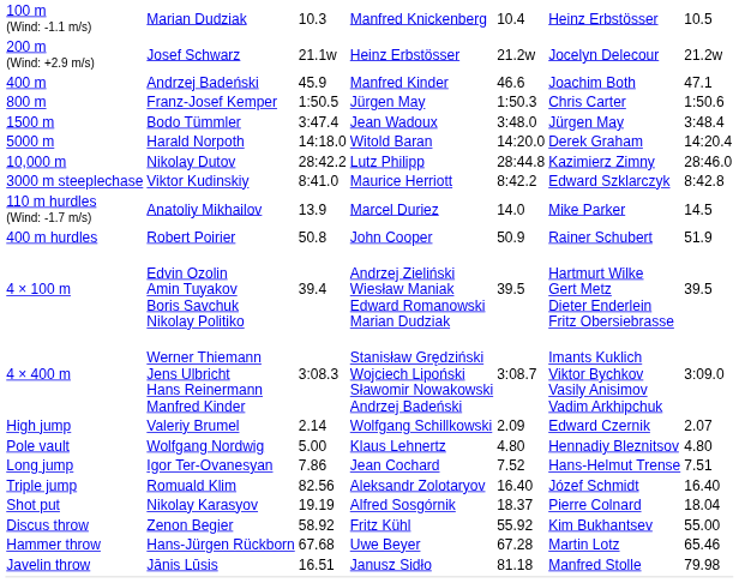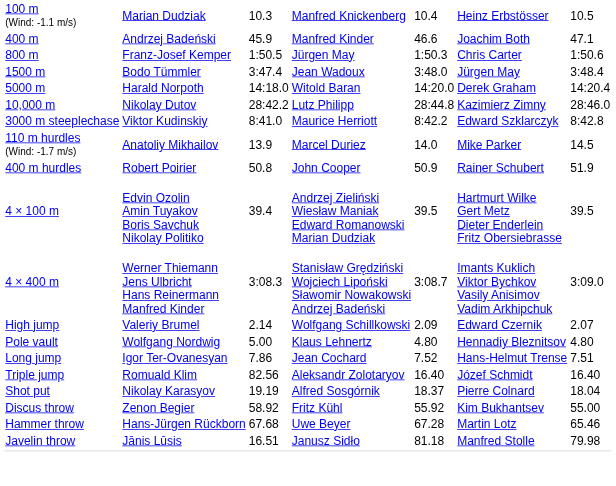 <table>
 <tr>
 <td><a href='#'>100 m</a><br><small>(Wind: -1.1 m/s)</small></td>
 <td><a href='#'>Marian Dudziak</a><br></td>
 <td>10.3</td>
 <td><a href='#'>Manfred Knickenberg</a><br></td>
 <td>10.4</td>
 <td><a href='#'>Heinz Erbstösser</a><br></td>
 <td>10.5</td>
-</tr>
-<tr>
-<td><a href='#'>200 m</a><br><small>(Wind: +2.9 m/s)</small></td>
-<td><a href='#'>Josef Schwarz</a><br></td>
-<td>21.1w</td>
-<td><a href='#'>Heinz Erbstösser</a><br></td>
-<td>21.2w</td>
-<td><a href='#'>Jocelyn Delecour</a><br></td>
-<td>21.2w</td>
 </tr>
 <tr>
 <td><a href='#'>400 m</a></td>
 <td><a href='#'>Andrzej Badeński</a><br></td>
 <td>45.9</td>
 <td><a href='#'>Manfred Kinder</a><br></td>
 <td>46.6</td>
 <td><a href='#'>Joachim Both</a><br></td>
 <td>47.1</td>
 </tr>
 <tr>
 <td><a href='#'>800 m</a></td>
 <td><a href='#'>Franz-Josef Kemper</a><br></td>
 <td>1:50.5</td>
 <td><a href='#'>Jürgen May</a><br></td>
 <td>1:50.3</td>
 <td><a href='#'>Chris Carter</a><br></td>
 <td>1:50.6</td>
 </tr>
 <tr>
 <td><a href='#'>1500 m</a></td>
 <td><a href='#'>Bodo Tümmler</a><br></td>
 <td>3:47.4</td>
 <td><a href='#'>Jean Wadoux</a><br></td>
 <td>3:48.0</td>
 <td><a href='#'>Jürgen May</a><br></td>
 <td>3:48.4</td>
 </tr>
 <tr>
 <td><a href='#'>5000 m</a></td>
 <td><a href='#'>Harald Norpoth</a><br></td>
 <td>14:18.0</td>
 <td><a href='#'>Witold Baran</a><br></td>
 <td>14:20.0</td>
 <td><a href='#'>Derek Graham</a><br></td>
 <td>14:20.4</td>
 </tr>
 <tr>
 <td><a href='#'>10,000 m</a></td>
 <td><a href='#'>Nikolay Dutov</a><br></td>
 <td>28:42.2</td>
 <td><a href='#'>Lutz Philipp</a><br></td>
 <td>28:44.8</td>
 <td><a href='#'>Kazimierz Zimny</a><br></td>
 <td>28:46.0</td>
 </tr>
 <tr>
 <td><a href='#'>3000 m steeplechase</a></td>
 <td><a href='#'>Viktor Kudinskiy</a><br></td>
 <td>8:41.0</td>
 <td><a href='#'>Maurice Herriott</a><br></td>
 <td>8:42.2</td>
 <td><a href='#'>Edward Szklarczyk</a><br></td>
 <td>8:42.8</td>
 </tr>
 <tr>
 <td><a href='#'>110 m hurdles</a><br><small>(Wind: -1.7 m/s)</small></td>
 <td><a href='#'>Anatoliy Mikhailov</a><br></td>
 <td>13.9</td>
 <td><a href='#'>Marcel Duriez</a><br></td>
 <td>14.0</td>
 <td><a href='#'>Mike Parker</a><br></td>
 <td>14.5</td>
 </tr>
 <tr>
 <td><a href='#'>400 m hurdles</a></td>
 <td><a href='#'>Robert Poirier</a><br></td>
 <td>50.8</td>
 <td><a href='#'>John Cooper</a><br></td>
 <td>50.9</td>
 <td><a href='#'>Rainer Schubert</a><br></td>
 <td>51.9</td>
 </tr>
 <tr>
 <td><a href='#'>4 × 100 m</a></td>
 <td><br><a href='#'>Edvin Ozolin</a><br><a href='#'>Amin Tuyakov</a><br><a href='#'>Boris Savchuk</a><br><a href='#'>Nikolay Politiko</a></td>
 <td>39.4</td>
 <td><br><a href='#'>Andrzej Zieliński</a><br><a href='#'>Wiesław Maniak</a><br><a href='#'>Edward Romanowski</a><br><a href='#'>Marian Dudziak</a></td>
 <td>39.5</td>
 <td><br><a href='#'>Hartmurt Wilke</a><br><a href='#'>Gert Metz</a><br><a href='#'>Dieter Enderlein</a><br><a href='#'>Fritz Obersiebrasse</a></td>
 <td>39.5</td>
 </tr>
 <tr>
 <td><a href='#'>4 × 400 m</a></td>
 <td><br><a href='#'>Werner Thiemann</a><br><a href='#'>Jens Ulbricht</a><br><a href='#'>Hans Reinermann</a><br><a href='#'>Manfred Kinder</a></td>
 <td>3:08.3</td>
 <td><br><a href='#'>Stanisław Grędziński</a><br><a href='#'>Wojciech Lipoński</a><br><a href='#'>Sławomir Nowakowski</a><br><a href='#'>Andrzej Badeński</a></td>
 <td>3:08.7</td>
 <td><br><a href='#'>Imants Kuklich</a><br><a href='#'>Viktor Bychkov</a><br><a href='#'>Vasily Anisimov</a><br><a href='#'>Vadim Arkhipchuk</a></td>
 <td>3:09.0</td>
 </tr>
 <tr>
 <td><a href='#'>High jump</a></td>
 <td><a href='#'>Valeriy Brumel</a><br></td>
 <td>2.14</td>
 <td><a href='#'>Wolfgang Schillkowski</a><br></td>
 <td>2.09</td>
 <td><a href='#'>Edward Czernik</a><br></td>
 <td>2.07</td>
 </tr>
 <tr>
 <td><a href='#'>Pole vault</a></td>
 <td><a href='#'>Wolfgang Nordwig</a><br></td>
 <td>5.00</td>
 <td><a href='#'>Klaus Lehnertz</a><br></td>
 <td>4.80</td>
 <td><a href='#'>Hennadiy Bleznitsov</a><br></td>
 <td>4.80</td>
 </tr>
 <tr>
 <td><a href='#'>Long jump</a></td>
 <td><a href='#'>Igor Ter-Ovanesyan</a><br></td>
 <td>7.86</td>
 <td><a href='#'>Jean Cochard</a><br></td>
 <td>7.52</td>
 <td><a href='#'>Hans-Helmut Trense</a><br></td>
 <td>7.51</td>
 </tr>
 <tr>
 <td><a href='#'>Triple jump</a></td>
 <td><a href='#'>Romuald Klim</a><br></td>
 <td>82.56</td>
 <td><a href='#'>Aleksandr Zolotaryov</a><br></td>
 <td>16.40</td>
 <td><a href='#'>Józef Schmidt</a><br></td>
 <td>16.40</td>
 </tr>
 <tr>
 <td><a href='#'>Shot put</a></td>
 <td><a href='#'>Nikolay Karasyov</a><br></td>
 <td>19.19</td>
 <td><a href='#'>Alfred Sosgórnik</a><br></td>
 <td>18.37</td>
 <td><a href='#'>Pierre Colnard</a><br></td>
 <td>18.04</td>
 </tr>
 <tr>
 <td><a href='#'>Discus throw</a></td>
 <td><a href='#'>Zenon Begier</a><br></td>
 <td>58.92</td>
 <td><a href='#'>Fritz Kühl</a><br></td>
 <td>55.92</td>
 <td><a href='#'>Kim Bukhantsev</a><br></td>
 <td>55.00</td>
 </tr>
 <tr>
 <td><a href='#'>Hammer throw</a></td>
 <td><a href='#'>Hans-Jürgen Rückborn</a><br></td>
 <td>67.68</td>
 <td><a href='#'>Uwe Beyer</a><br></td>
 <td>67.28</td>
 <td><a href='#'>Martin Lotz</a><br></td>
 <td>65.46</td>
 </tr>
 <tr>
 <td><a href='#'>Javelin throw</a></td>
 <td><a href='#'>Jānis Lūsis</a><br></td>
 <td>16.51</td>
 <td><a href='#'>Janusz Sidło</a><br></td>
 <td>81.18</td>
 <td><a href='#'>Manfred Stolle</a><br></td>
 <td>79.98</td>
 </tr>
 <tr style="background:#e8e8e8;">
 <td colspan=7></td>
 </tr>
 </table>
